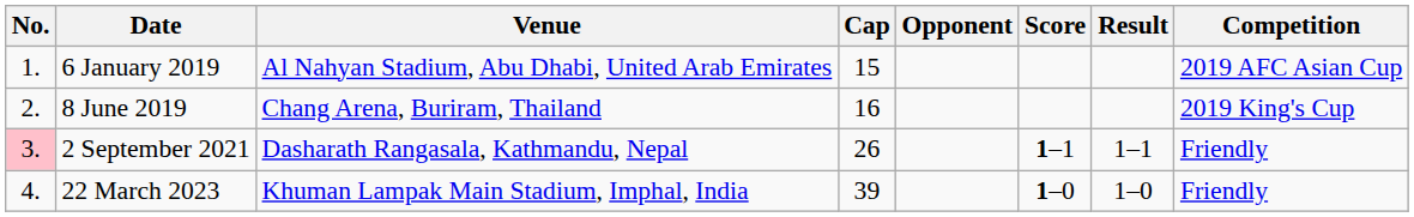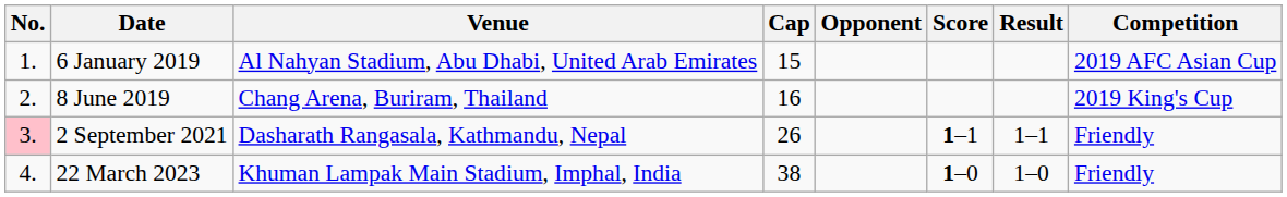 <table class="wikitable">
 <tr>
 <th>No.</th>
 <th>Date</th>
 <th>Venue</th>
 <th>Cap</th>
 <th>Opponent</th>
 <th>Score</th>
 <th>Result</th>
 <th>Competition</th>
 </tr>
 <tr>
 <td align=center>1.</td>
 <td>6 January 2019</td>
 <td><a href='#'>Al Nahyan Stadium</a>, <a href='#'>Abu Dhabi</a>, <a href='#'>United Arab Emirates</a></td>
 <td align=center>15</td>
 <td></td>
 <td></td>
 <td></td>
 <td><a href='#'>2019 AFC Asian Cup</a></td>
 </tr>
 <tr>
 <td align=center>2.</td>
 <td>8 June 2019</td>
 <td><a href='#'>Chang Arena</a>, <a href='#'>Buriram</a>, <a href='#'>Thailand</a></td>
 <td align=center>16</td>
 <td></td>
 <td></td>
 <td></td>
 <td><a href='#'>2019 King's Cup</a></td>
 </tr>
 <tr>
 <td align=center style="background: pink;">3.</td>
 <td>2 September 2021</td>
 <td><a href='#'>Dasharath Rangasala</a>, <a href='#'>Kathmandu</a>, <a href='#'>Nepal</a></td>
 <td align=center>26</td>
 <td></td>
 <td align=center><strong>1</strong>–1</td>
 <td align=center>1–1</td>
 <td><a href='#'>Friendly</a></td>
 </tr>
 <tr>
 <td align=center>4.</td>
 <td>22 March 2023</td>
 <td><a href='#'>Khuman Lampak Main Stadium</a>, <a href='#'>Imphal</a>, <a href='#'>India</a></td>
-<td align=center>39</td>
+<td align=center>38</td>
 <td></td>
 <td align=center><strong>1</strong>–0</td>
 <td align=center>1–0</td>
 <td><a href='#'>Friendly</a></td>
 </tr>
 </table>
